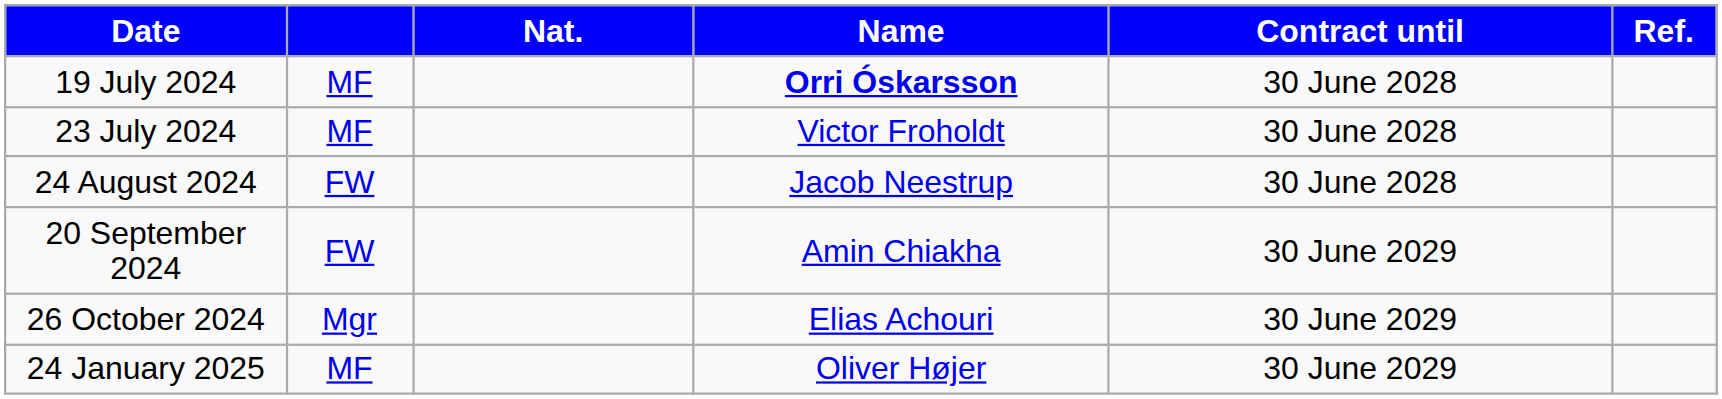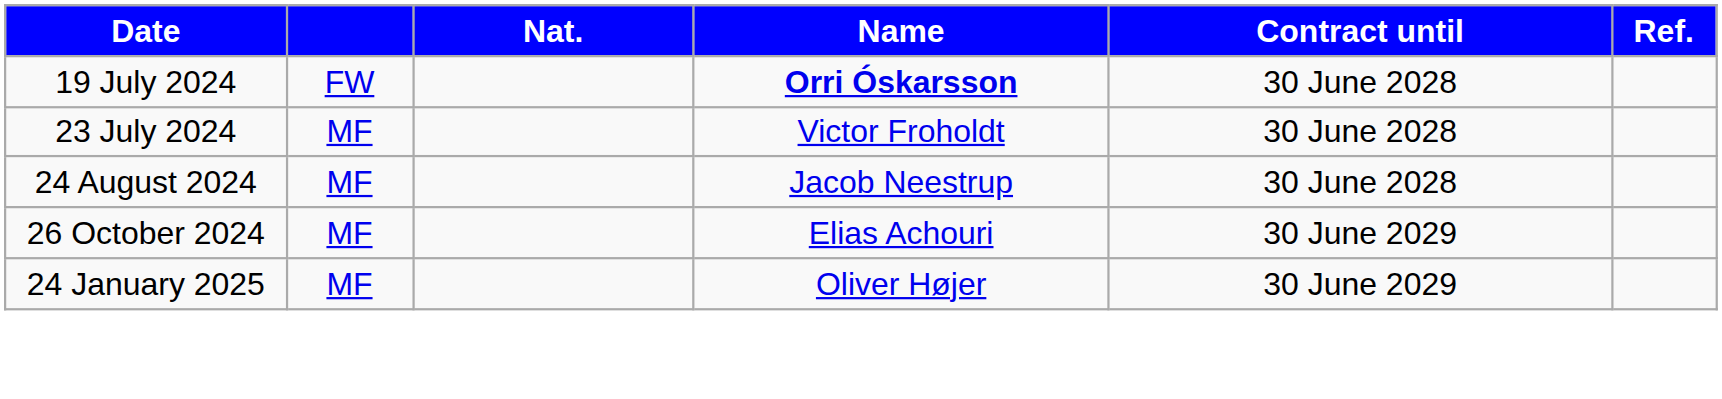 <table class="wikitable" style="text-align:center; font-size:90%">
 <tr>
 <th style="background:#0000FF; color:#fff; width:120px;">Date</th>
 <th style="background:#0000FF; color:#fff; width:50px;"></th>
 <th style="background:#0000FF; color:#fff; width:120px;">Nat.</th>
 <th style="background:#0000FF; color:#fff; width:180px;">Name</th>
 <th style="background:#0000FF; color:#fff; width:220px;">Contract until</th>
 <th style="background:#0000FF; color:#fff; width:40px;">Ref.</th>
 </tr>
 <tr>
 <td>19 July 2024</td>
-<td><a href='#'>MF</a></td>
+<td><a href='#'>FW</a></td>
 <td></td>
 <td><strong><a href='#'>Orri Óskarsson</a></strong></td>
 <td>30 June 2028</td>
 <td></td>
 </tr>
 <tr>
 <td>23 July 2024</td>
 <td><a href='#'>MF</a></td>
 <td></td>
 <td><a href='#'>Victor Froholdt</a></td>
 <td>30 June 2028</td>
 <td></td>
 </tr>
 <tr>
 <td>24 August 2024</td>
-<td><a href='#'>FW</a></td>
+<td><a href='#'>MF</a></td>
 <td> </td>
 <td><a href='#'>Jacob Neestrup</a></td>
 <td>30 June 2028</td>
 <td></td>
 </tr>
 <tr>
-<td>20 September 2024</td>
-<td><a href='#'>FW</a></td>
-<td> </td>
-<td><a href='#'>Amin Chiakha</a></td>
-<td>30 June 2029</td>
-<td></td>
-</tr>
-<tr>
 <td>26 October 2024</td>
-<td><a href='#'>Mgr</a></td>
+<td><a href='#'>MF</a></td>
 <td></td>
 <td><a href='#'>Elias Achouri</a></td>
 <td>30 June 2029</td>
 <td></td>
 </tr>
 <tr>
 <td>24 January 2025</td>
 <td><a href='#'>MF</a></td>
 <td></td>
 <td><a href='#'>Oliver Højer</a></td>
 <td>30 June 2029</td>
 <td></td>
 </tr>
 </table>
